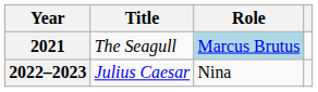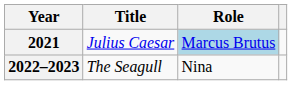 <table class="wikitable plainrowheaders">
 <tr>
 <th scope="col">Year</th>
 <th scope="col">Title</th>
 <th scope="col">Role</th>
 <th scope="col"></th>
 </tr>
 <tr>
 <th scope="row">2021</th>
-<td><em>The Seagull</em> </td>
+<td><em><a href='#'>Julius Caesar</a></em></td>
 <td style="background: lightblue;"><a href='#'>Marcus Brutus</a></td>
 <td style="text-align:center"></td>
 </tr>
 <tr>
 <th scope="row">2022–2023</th>
-<td><em><a href='#'>Julius Caesar</a></em></td>
+<td><em>The Seagull</em> </td>
 <td>Nina</td>
 <td style="text-align:center"></td>
 </tr>
 </table>
